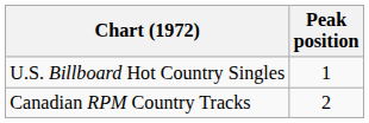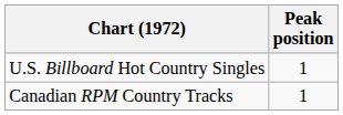 <table class="wikitable sortable">
 <tr>
 <th align="left">Chart (1972)</th>
 <th align="center">Peak<br>position</th>
 </tr>
 <tr>
 <td align="left">U.S. <em>Billboard</em> Hot Country Singles</td>
 <td align="center">1</td>
 </tr>
 <tr>
 <td align="left">Canadian <em>RPM</em> Country Tracks</td>
-<td align="center">2</td>
+<td align="center">1</td>
 </tr>
 </table>
